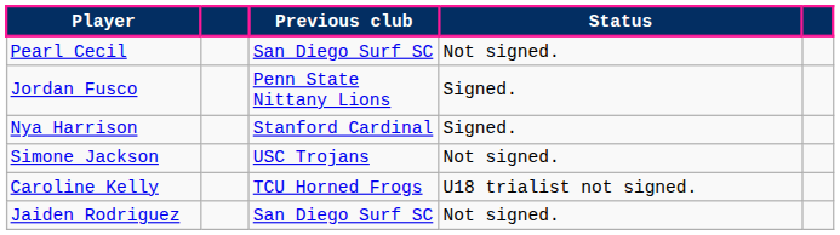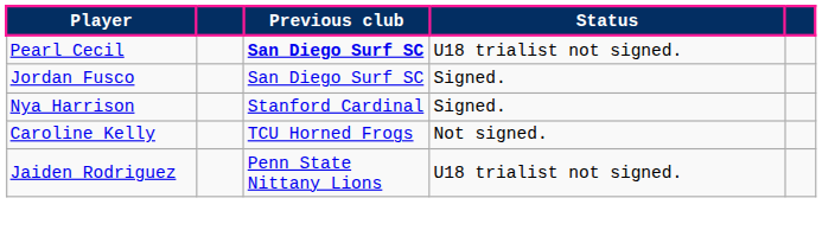 <table class="wikitable">
 <tr>
 <th style="background:#032E62; color:white; border:2px solid #FC1896; width:200px;" scope="col">Player</th>
 <th style="background:#032E62; color:white; border:2px solid #FC1896; width:55px;"></th>
 <th style="background:#032E62; color:white; border:2px solid #FC1896; width:200px;">Previous club</th>
 <th style="background:#032E62; color:white; border:2px solid #FC1896; width:450px;">Status</th>
 <th style="background:#032E62; color:white; border:2px solid #FC1896; width:30px;"></th>
 </tr>
 <tr>
 <td> <a href='#'>Pearl Cecil</a></td>
 <td></td>
-<td> <a href='#'>San Diego Surf SC</a></td>
-<td>Not signed.</td>
+<td><strong> <a href='#'>San Diego Surf SC</a></strong></td>
+<td>U18 trialist not signed.</td>
 <td></td>
 </tr>
 <tr>
 <td> <a href='#'>Jordan Fusco</a></td>
 <td></td>
-<td> <a href='#'>Penn State Nittany Lions</a></td>
+<td> <a href='#'>San Diego Surf SC</a></td>
 <td>Signed.</td>
 <td></td>
 </tr>
 <tr>
 <td> <a href='#'>Nya Harrison</a></td>
 <td></td>
 <td> <a href='#'>Stanford Cardinal</a></td>
 <td>Signed.</td>
 <td></td>
 </tr>
 <tr>
-<td> <a href='#'>Simone Jackson</a></td>
-<td></td>
-<td> <a href='#'>USC Trojans</a></td>
-<td>Not signed.</td>
-<td></td>
-</tr>
-<tr>
 <td> <a href='#'>Caroline Kelly</a></td>
 <td></td>
 <td> <a href='#'>TCU Horned Frogs</a></td>
-<td>U18 trialist not signed.</td>
+<td>Not signed.</td>
 <td></td>
 </tr>
 <tr>
 <td> <a href='#'>Jaiden Rodriguez</a></td>
 <td></td>
-<td> <a href='#'>San Diego Surf SC</a></td>
-<td>Not signed.</td>
+<td> <a href='#'>Penn State Nittany Lions</a></td>
+<td>U18 trialist not signed.</td>
 <td></td>
 </tr>
 </table>
